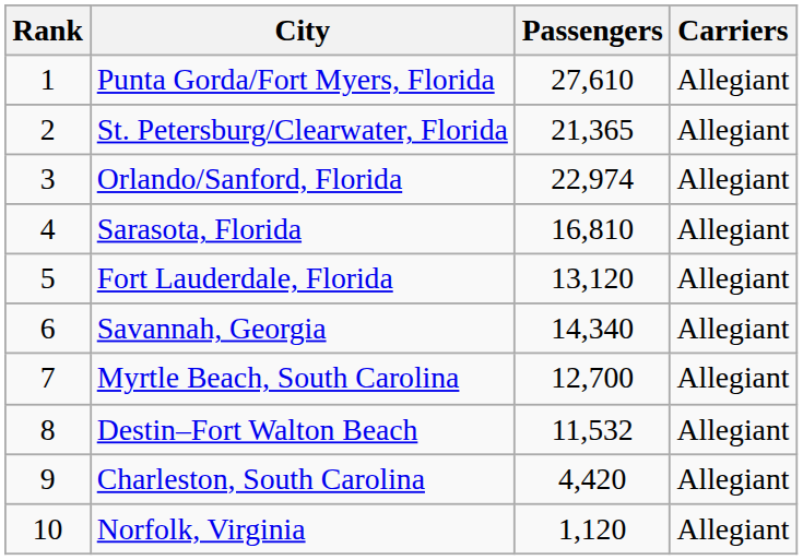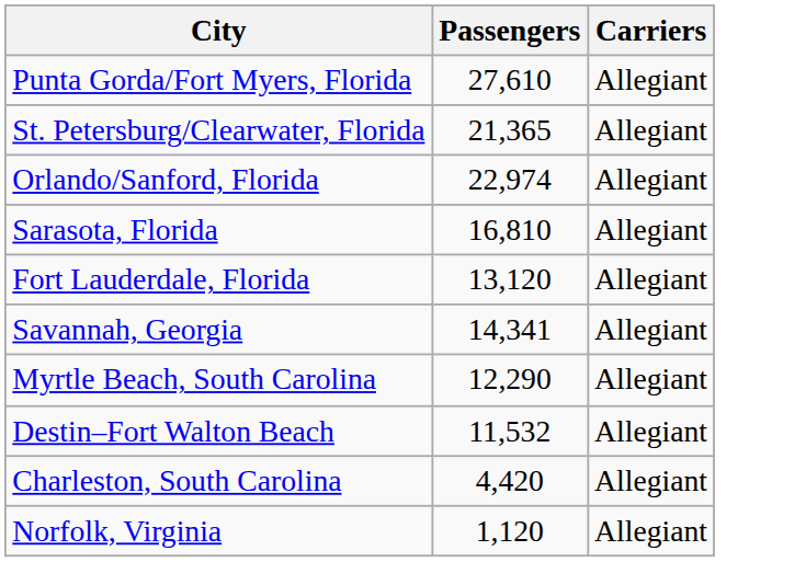 <table class="wikitable sortable" style="font-size: 95%" width= align=>
 <tr>
-<th>Rank</th>
 <th>City</th>
 <th>Passengers</th>
 <th>Carriers</th>
 </tr>
 <tr>
-<td align="center">1</td>
 <td><a href='#'>Punta Gorda/Fort Myers, Florida</a></td>
 <td align="center">27,610</td>
 <td>Allegiant</td>
 </tr>
 <tr>
-<td align="center">2</td>
 <td><a href='#'>St. Petersburg/Clearwater, Florida</a></td>
 <td align="center">21,365</td>
 <td>Allegiant</td>
 </tr>
 <tr>
-<td align="center">3</td>
 <td><a href='#'>Orlando/Sanford, Florida</a></td>
 <td align="center">22,974</td>
 <td>Allegiant</td>
 </tr>
 <tr>
-<td align="center">4</td>
 <td><a href='#'>Sarasota, Florida</a></td>
 <td align="center">16,810</td>
 <td>Allegiant</td>
 </tr>
 <tr>
-<td align="center">5</td>
 <td><a href='#'>Fort Lauderdale, Florida</a></td>
 <td align="center">13,120</td>
 <td>Allegiant</td>
 </tr>
 <tr>
-<td align="center">6</td>
 <td><a href='#'>Savannah, Georgia</a></td>
-<td align="center">14,340</td>
+<td align="center">14,341</td>
 <td>Allegiant</td>
 </tr>
 <tr>
-<td align="center">7</td>
 <td><a href='#'>Myrtle Beach, South Carolina</a></td>
-<td align="center">12,700</td>
+<td align="center">12,290</td>
 <td>Allegiant</td>
 </tr>
 <tr>
-<td align="center">8</td>
 <td><a href='#'>Destin–Fort Walton Beach</a></td>
 <td align="center">11,532</td>
 <td>Allegiant</td>
 </tr>
 <tr>
-<td align="center">9</td>
 <td><a href='#'>Charleston, South Carolina</a></td>
 <td align="center">4,420</td>
 <td>Allegiant</td>
 </tr>
 <tr>
-<td align="center">10</td>
 <td><a href='#'>Norfolk, Virginia</a></td>
 <td align="center">1,120</td>
 <td>Allegiant</td>
 </tr>
 </table>
